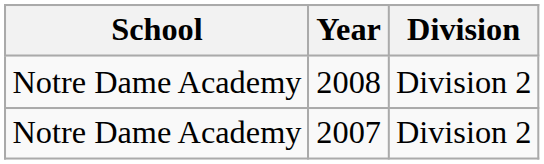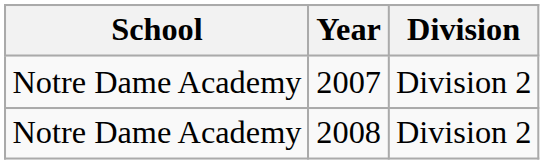 <table class="wikitable">
 <tr>
 <th>School</th>
 <th>Year</th>
 <th>Division</th>
 </tr>
 <tr>
 <td>Notre Dame Academy</td>
-<td>2008</td>
+<td>2007</td>
 <td>Division 2</td>
 </tr>
 <tr>
 <td>Notre Dame Academy</td>
-<td>2007</td>
+<td>2008</td>
 <td>Division 2</td>
 </tr>
 </table>
